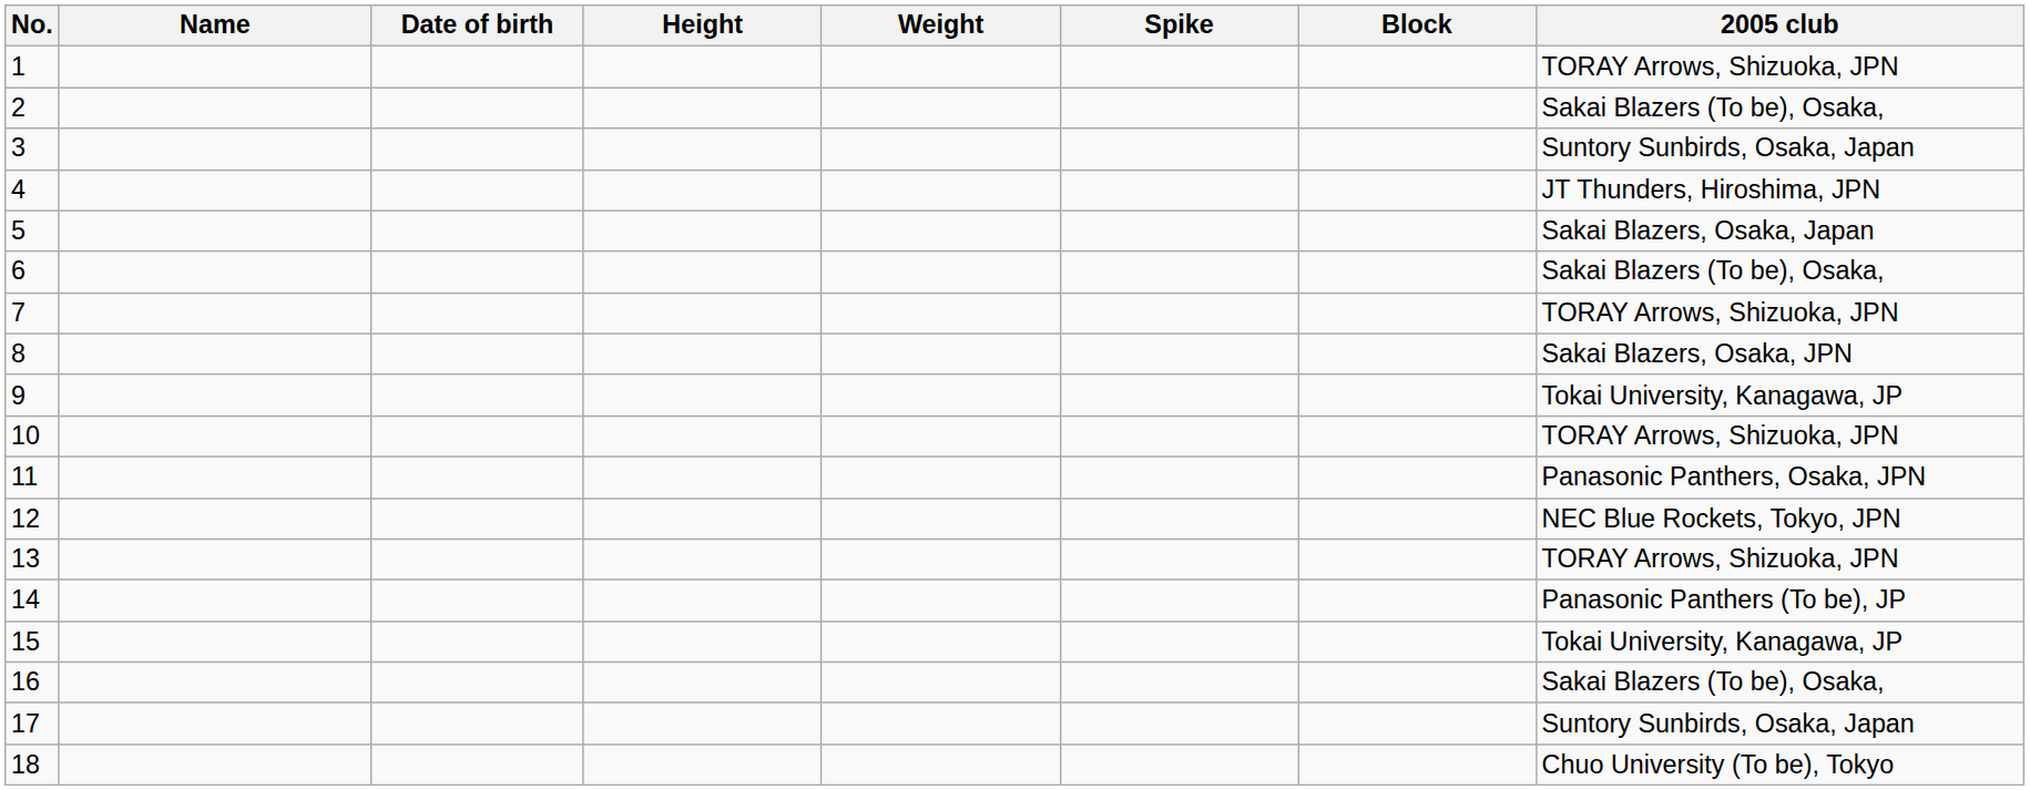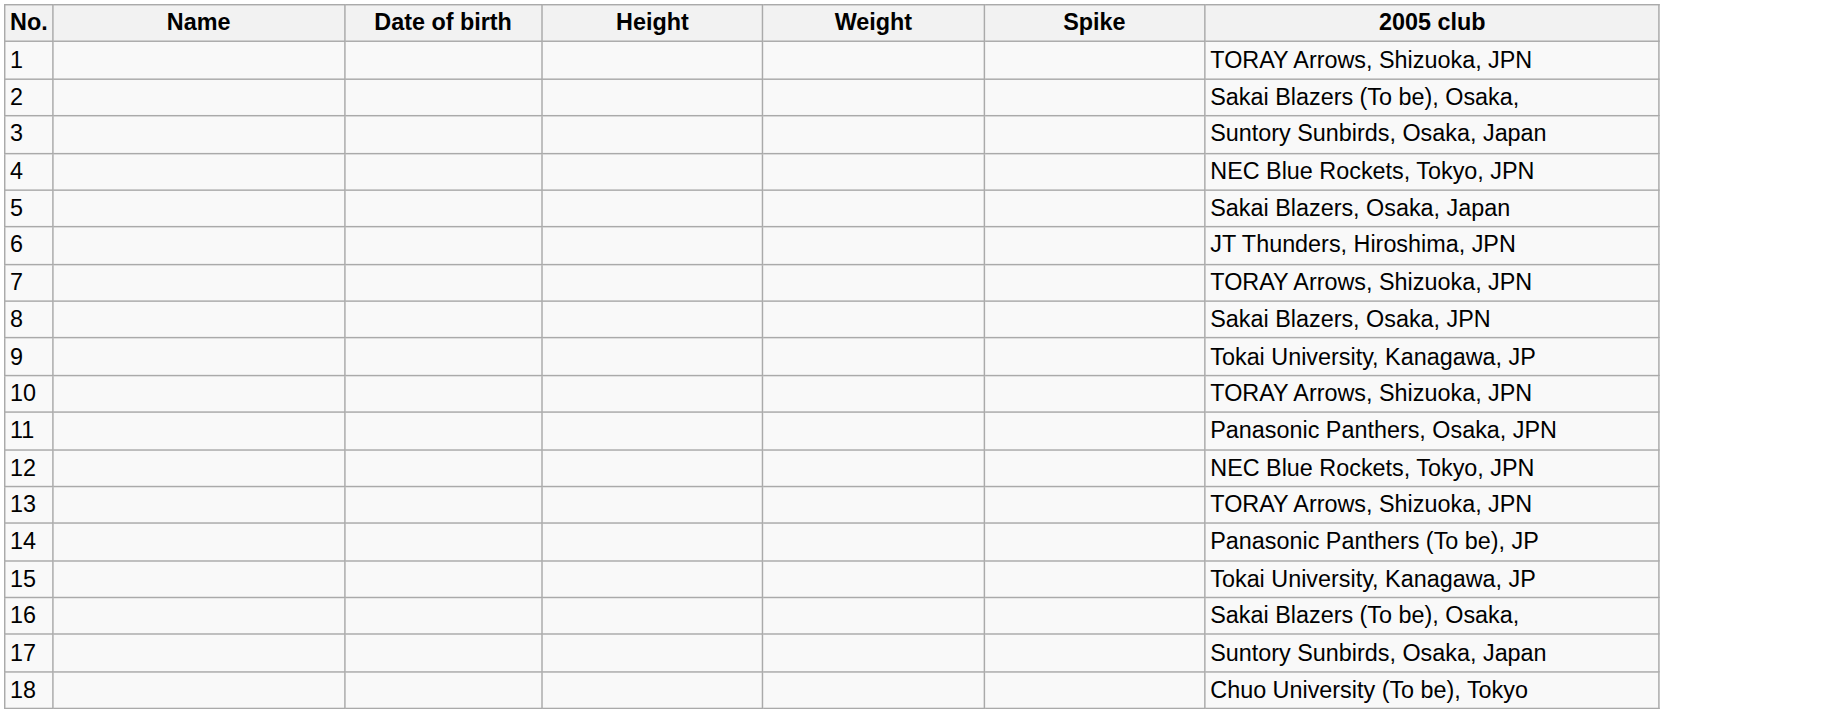 <table class="wikitable sortable" style=font-size:100%; text-align:center;>
 <tr>
 <th>No.</th>
 <th style=width:12em>Name</th>
 <th style=width:8em>Date of birth</th>
 <th style=width:9em>Height</th>
 <th style=width:9em>Weight</th>
 <th style=width:9em>Spike</th>
-<th style=width:9em>Block</th>
 <th style=width:19em>2005 club</th>
 </tr>
 <tr>
 <td>1</td>
 <td align=left></td>
 <td align=right></td>
-<td></td>
 <td></td>
 <td></td>
 <td></td>
 <td align=left>TORAY Arrows, Shizuoka, JPN</td>
 </tr>
 <tr>
 <td>2</td>
 <td align=left></td>
 <td align=right></td>
 <td></td>
 <td></td>
 <td></td>
-<td></td>
 <td align=left>Sakai Blazers (To be), Osaka,</td>
 </tr>
 <tr>
 <td>3</td>
 <td align=left></td>
 <td align=right></td>
-<td></td>
 <td></td>
 <td></td>
 <td></td>
 <td align=left>Suntory Sunbirds, Osaka, Japan</td>
 </tr>
 <tr>
 <td>4</td>
 <td align=left></td>
 <td align=right></td>
 <td></td>
 <td></td>
 <td></td>
-<td></td>
-<td align=left>JT Thunders, Hiroshima, JPN</td>
+<td align=left>NEC Blue Rockets, Tokyo, JPN</td>
 </tr>
 <tr>
 <td>5</td>
 <td align=left></td>
 <td align=right></td>
-<td></td>
 <td></td>
 <td></td>
 <td></td>
 <td align=left>Sakai Blazers, Osaka, Japan</td>
 </tr>
 <tr>
 <td>6</td>
 <td align=left></td>
 <td align=right></td>
 <td></td>
 <td></td>
 <td></td>
-<td></td>
-<td align=left>Sakai Blazers (To be), Osaka,</td>
+<td align=left>JT Thunders, Hiroshima, JPN</td>
 </tr>
 <tr>
 <td>7</td>
 <td align=left></td>
 <td align=right></td>
-<td></td>
 <td></td>
 <td></td>
 <td></td>
 <td align=left>TORAY Arrows, Shizuoka, JPN</td>
 </tr>
 <tr>
 <td>8</td>
 <td align=left></td>
 <td align=right></td>
 <td></td>
 <td></td>
 <td></td>
-<td></td>
 <td align=left>Sakai Blazers, Osaka, JPN</td>
 </tr>
 <tr>
 <td>9</td>
 <td align=left></td>
 <td align=right></td>
-<td></td>
 <td></td>
 <td></td>
 <td></td>
 <td align=left>Tokai University, Kanagawa, JP</td>
 </tr>
 <tr>
 <td>10</td>
 <td align=left></td>
 <td align=right></td>
 <td></td>
 <td></td>
 <td></td>
-<td></td>
 <td align=left>TORAY Arrows, Shizuoka, JPN</td>
 </tr>
 <tr>
 <td>11</td>
 <td align=left></td>
 <td align=right></td>
-<td></td>
 <td></td>
 <td></td>
 <td></td>
 <td align=left>Panasonic Panthers, Osaka, JPN</td>
 </tr>
 <tr>
 <td>12</td>
 <td align=left></td>
 <td align=right></td>
 <td></td>
 <td></td>
 <td></td>
-<td></td>
 <td align=left>NEC Blue Rockets, Tokyo, JPN</td>
 </tr>
 <tr>
 <td>13</td>
 <td align=left></td>
 <td align=right></td>
-<td></td>
 <td></td>
 <td></td>
 <td></td>
 <td align=left>TORAY Arrows, Shizuoka, JPN</td>
 </tr>
 <tr>
 <td>14</td>
 <td align=left></td>
 <td align=right></td>
 <td></td>
 <td></td>
 <td></td>
-<td></td>
 <td align=left>Panasonic Panthers (To be), JP</td>
 </tr>
 <tr>
 <td>15</td>
 <td align=left></td>
 <td align=right></td>
-<td></td>
 <td></td>
 <td></td>
 <td></td>
 <td align=left>Tokai University, Kanagawa, JP</td>
 </tr>
 <tr>
 <td>16</td>
 <td align=left></td>
 <td align=right></td>
 <td></td>
 <td></td>
 <td></td>
-<td></td>
 <td align=left>Sakai Blazers (To be), Osaka,</td>
 </tr>
 <tr>
 <td>17</td>
 <td align=left></td>
 <td align=right></td>
-<td></td>
 <td></td>
 <td></td>
 <td></td>
 <td align=left>Suntory Sunbirds, Osaka, Japan</td>
 </tr>
 <tr>
 <td>18</td>
 <td align=left></td>
 <td align=right></td>
 <td></td>
 <td></td>
 <td></td>
-<td></td>
 <td align=left>Chuo University (To be), Tokyo</td>
 </tr>
 </table>
